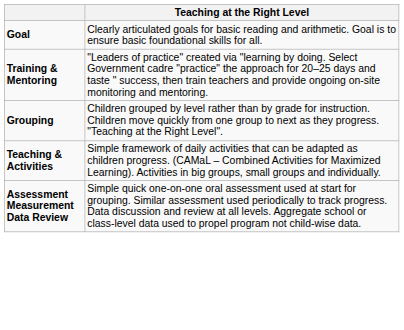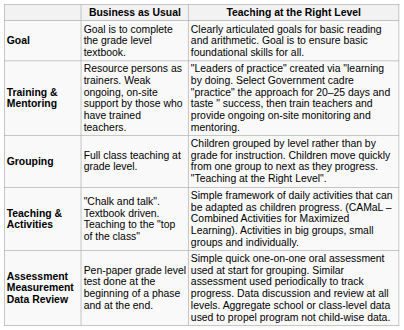 <table class="wikitable">
 <tr>
 <th></th>
+<th>Business as Usual</th>
 <th>Teaching at the Right Level</th>
 </tr>
 <tr>
 <td><strong>Goal</strong></td>
+<td>Goal is to complete the grade level textbook.</td>
 <td>Clearly articulated goals for basic reading and arithmetic. Goal is to ensure basic foundational skills for all.</td>
 </tr>
 <tr>
 <td><strong>Training & Mentoring</strong></td>
+<td>Resource persons as trainers. Weak ongoing, on-site support by those who have trained teachers.</td>
 <td>"Leaders of practice" created via "learning by doing. Select Government cadre "practice" the approach for 20–25 days and taste " success, then train teachers and provide ongoing on-site monitoring and mentoring.</td>
 </tr>
 <tr>
 <td><strong>Grouping</strong></td>
+<td>Full class teaching at grade level.</td>
 <td>Children grouped by level rather than by grade for instruction. Children move quickly from one group to next as they progress. "Teaching at the Right Level".</td>
 </tr>
 <tr>
 <td><strong>Teaching & Activities</strong></td>
+<td>"Chalk and talk". Textbook driven. Teaching to the "top of the class"</td>
 <td>Simple framework of daily activities that can be adapted as children progress. (CAMaL – Combined Activities for Maximized Learning). Activities in big groups, small groups and individually.</td>
 </tr>
 <tr>
 <td><strong>Assessment</strong><br><strong>Measurement</strong><br><strong>Data Review</strong></td>
+<td>Pen-paper grade level test done at the beginning of a phase and at the end.</td>
 <td>Simple quick one-on-one oral assessment used at start for grouping. Similar assessment used periodically to track progress. Data discussion and review at all levels. Aggregate school or class-level data used to propel program not child-wise data.</td>
 </tr>
 </table>
